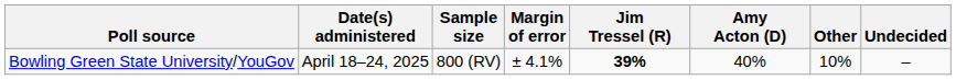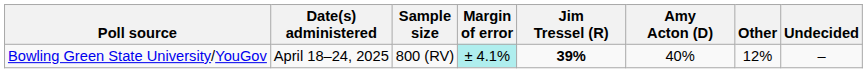 <table class="wikitable" style="font-size:90%;text-align:center;">
 <tr valign=bottom>
 <th>Poll source</th>
 <th>Date(s)<br>administered</th>
 <th>Sample<br>size</th>
 <th>Margin<br>of error</th>
 <th style="width:100px;">Jim<br>Tressel (R)</th>
 <th style="width:100px;">Amy<br>Acton (D)</th>
 <th>Other</th>
 <th>Undecided</th>
 </tr>
 <tr>
 <td style="text-align:left;"><a href='#'>Bowling Green State University</a>/<a href='#'>YouGov</a></td>
 <td>April 18–24, 2025</td>
 <td>800 (RV)</td>
-<td>± 4.1%</td>
+<td style="background: paleturquoise;">± 4.1%</td>
 <td><strong>39%</strong></td>
 <td>40%</td>
-<td>10%</td>
+<td>12%</td>
 <td>–</td>
 </tr>
 </table>
